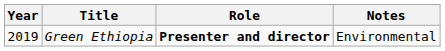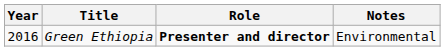 <table class="wikitable">
 <tr>
 <th>Year</th>
 <th>Title</th>
 <th>Role</th>
 <th>Notes</th>
 </tr>
 <tr>
-<td>2019</td>
+<td>2016</td>
 <td><em>Green Ethiopia</em></td>
 <td><strong>Presenter and director</strong></td>
 <td>Environmental</td>
 </tr>
 </table>
